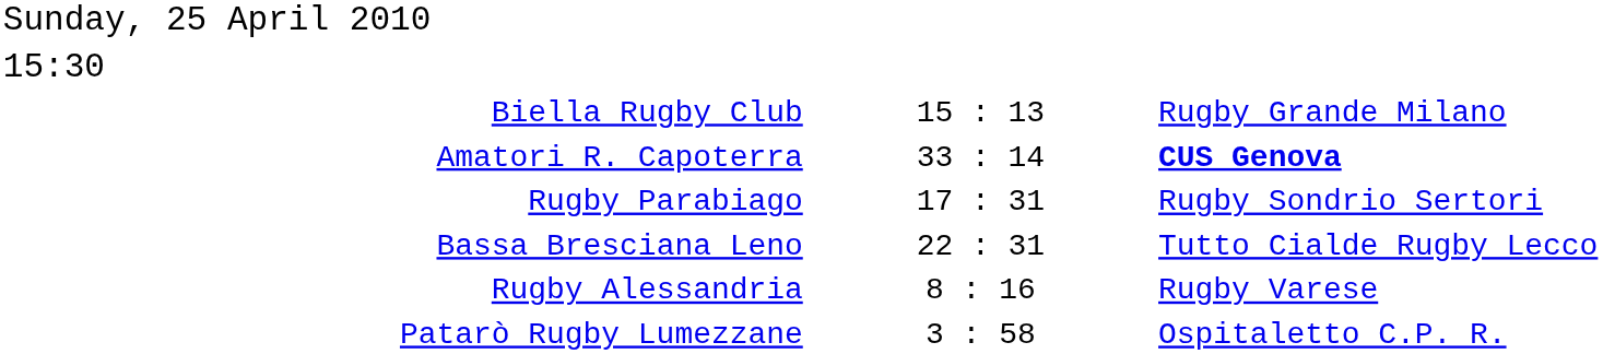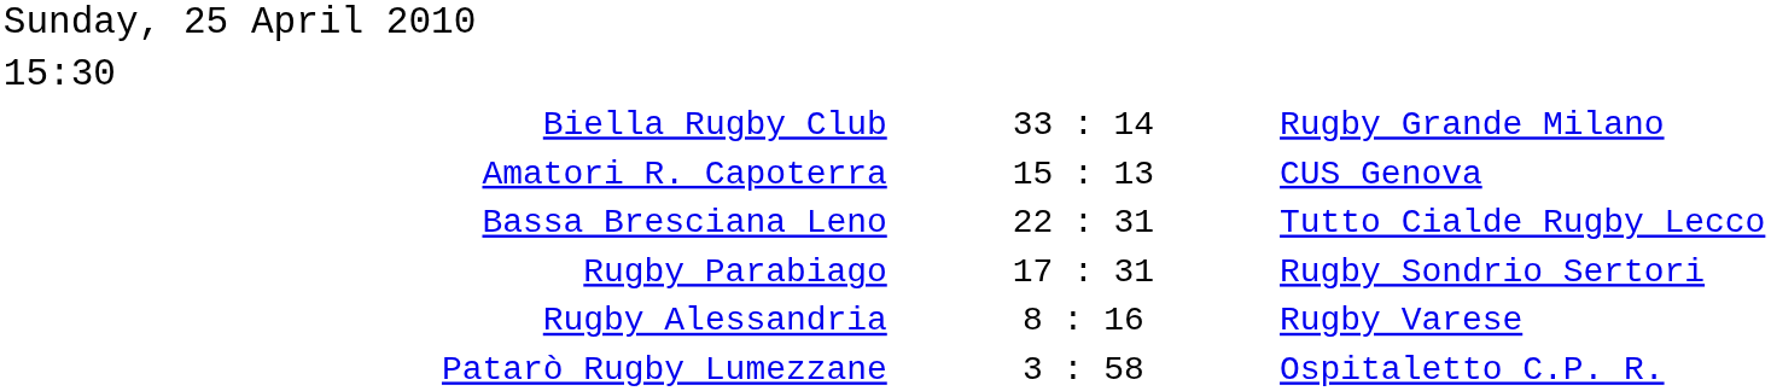 <table style="width:70%;" cellspacing="1">
 <tr>
 <th width=35%></th>
 <th width=15%></th>
 <th></th>
 </tr>
 <tr>
 <td>Sunday, 25 April 2010</td>
 </tr>
 <tr>
 <td>15:30</td>
 </tr>
 <tr style=font-size:90%>
 <td align=right><a href='#'>Biella Rugby Club</a></td>
-<td align=center>15 : 13</td>
+<td align=center>33 : 14</td>
 <td><a href='#'>Rugby Grande Milano</a></td>
 </tr>
 <tr style=font-size:90%>
 <td align=right><a href='#'>Amatori R. Capoterra</a></td>
-<td align=center>33 : 14</td>
-<td><strong><a href='#'>CUS Genova</a></strong></td>
+<td align=center>15 : 13</td>
+<td><a href='#'>CUS Genova</a></td>
+</tr>
+<tr style=font-size:90%>
+<td align=right><a href='#'>Bassa Bresciana Leno</a></td>
+<td align=center>22 : 31</td>
+<td><a href='#'>Tutto Cialde Rugby Lecco</a></td>
 </tr>
 <tr style=font-size:90%>
 <td align=right><a href='#'>Rugby Parabiago</a></td>
 <td align=center>17 : 31</td>
 <td><a href='#'>Rugby Sondrio Sertori</a></td>
-</tr>
-<tr style=font-size:90%>
-<td align=right><a href='#'>Bassa Bresciana Leno</a></td>
-<td align=center>22 : 31</td>
-<td><a href='#'>Tutto Cialde Rugby Lecco</a></td>
 </tr>
 <tr style=font-size:90%>
 <td align=right><a href='#'>Rugby Alessandria</a></td>
 <td align=center>8 : 16</td>
 <td><a href='#'>Rugby Varese</a></td>
 </tr>
 <tr style=font-size:90%>
 <td align=right><a href='#'>Patarò Rugby Lumezzane</a></td>
 <td align=center>3 : 58</td>
 <td><a href='#'>Ospitaletto C.P. R.</a></td>
 </tr>
 </table>
